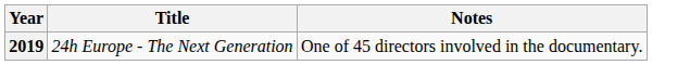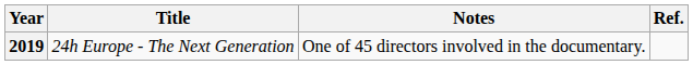 <table class="wikitable sortable plainrowheaders">
 <tr>
 <th scope="col">Year</th>
 <th scope="col">Title</th>
 <th scope="col">Notes</th>
+<th scope="col" class="unsortable">Ref.</th>
 </tr>
 <tr>
 <th scope="row">2019</th>
 <td><em>24h Europe - The Next Generation</em></td>
 <td>One of 45 directors involved in the documentary.</td>
+<td align="center"></td>
 </tr>
 </table>
